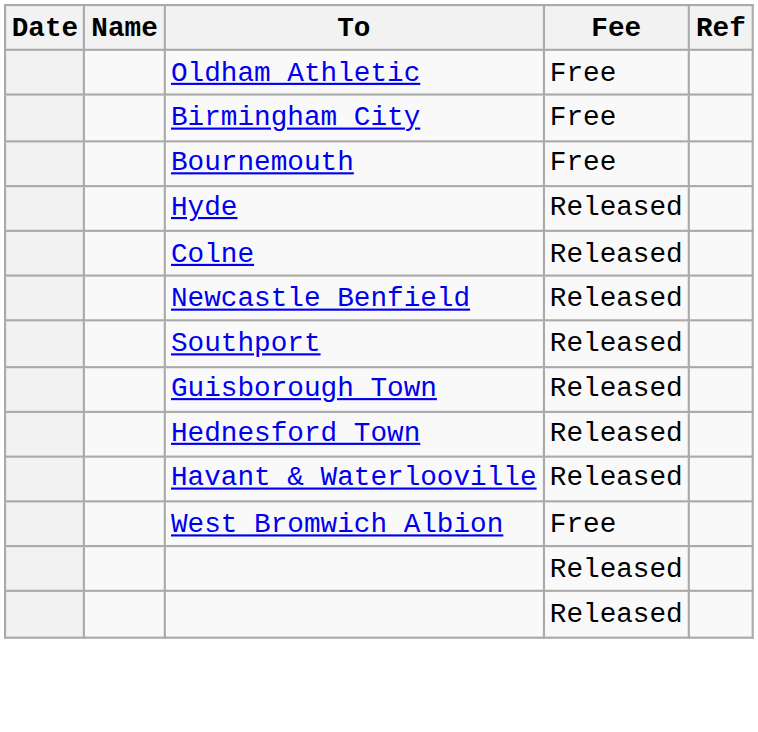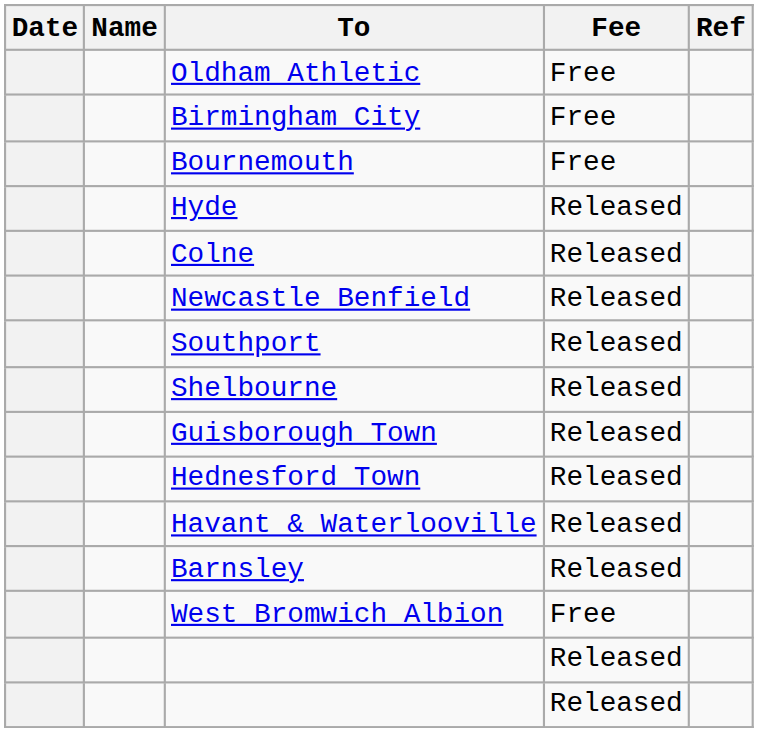 <table class="wikitable plainrowheaders">
 <tr>
 <th scope=col>Date</th>
 <th scope=col>Name</th>
 <th scope=col>To</th>
 <th scope=col>Fee</th>
 <th scope=col class=unsortable>Ref</th>
 </tr>
 <tr>
 <th scope=row></th>
 <td></td>
 <td><a href='#'>Oldham Athletic</a></td>
 <td>Free</td>
 <td></td>
 </tr>
 <tr>
 <th scope=row></th>
 <td></td>
 <td><a href='#'>Birmingham City</a></td>
 <td>Free</td>
 <td></td>
 </tr>
 <tr>
 <th scope=row></th>
 <td></td>
 <td><a href='#'>Bournemouth</a></td>
 <td>Free</td>
 <td></td>
 </tr>
 <tr>
 <th scope=row></th>
 <td></td>
 <td><a href='#'>Hyde</a></td>
 <td>Released</td>
 <td></td>
 </tr>
 <tr>
 <th scope=row></th>
 <td></td>
 <td><a href='#'>Colne</a></td>
 <td>Released</td>
 <td></td>
 </tr>
 <tr>
 <th scope=row></th>
 <td></td>
 <td><a href='#'>Newcastle Benfield</a></td>
 <td>Released</td>
 <td></td>
 </tr>
 <tr>
 <th scope=row></th>
 <td></td>
 <td><a href='#'>Southport</a></td>
 <td>Released</td>
 <td></td>
 </tr>
 <tr>
 <th scope=row></th>
 <td></td>
+<td><a href='#'>Shelbourne</a></td>
+<td>Released</td>
+<td></td>
+</tr>
+<tr>
+<th scope=row></th>
+<td></td>
 <td><a href='#'>Guisborough Town</a></td>
 <td>Released</td>
 <td></td>
 </tr>
 <tr>
 <th scope=row></th>
 <td></td>
 <td><a href='#'>Hednesford Town</a></td>
 <td>Released</td>
 <td></td>
 </tr>
 <tr>
 <th scope=row></th>
 <td></td>
 <td><a href='#'>Havant & Waterlooville</a></td>
+<td>Released</td>
+<td></td>
+</tr>
+<tr>
+<th scope=row></th>
+<td></td>
+<td><a href='#'>Barnsley</a></td>
 <td>Released</td>
 <td></td>
 </tr>
 <tr>
 <th scope=row></th>
 <td></td>
 <td><a href='#'>West Bromwich Albion</a></td>
 <td>Free</td>
 <td></td>
 </tr>
 <tr>
 <th scope=row></th>
 <td></td>
 <td></td>
 <td>Released</td>
 <td></td>
 </tr>
 <tr>
 <th scope=row></th>
 <td></td>
 <td></td>
 <td>Released</td>
 <td></td>
 </tr>
 </table>
